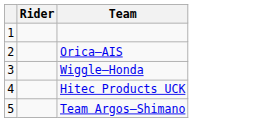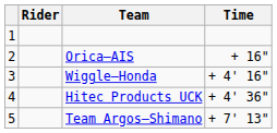 <table class="wikitable">
 <tr>
 <th></th>
 <th>Rider</th>
 <th>Team</th>
+<th>Time</th>
 </tr>
 <tr>
 <td>1</td>
 <td> </td>
 <td></td>
+<td align="right"></td>
 </tr>
 <tr>
 <td>2</td>
 <td></td>
 <td><a href='#'>Orica–AIS</a></td>
+<td align="right">+ 16"</td>
 </tr>
 <tr>
 <td>3</td>
 <td></td>
 <td><a href='#'>Wiggle–Honda</a></td>
+<td align="right">+ 4' 16"</td>
 </tr>
 <tr>
 <td>4</td>
 <td></td>
 <td><a href='#'>Hitec Products UCK</a></td>
+<td align="right">+ 4' 36"</td>
 </tr>
 <tr>
 <td>5</td>
 <td></td>
 <td><a href='#'>Team Argos–Shimano</a></td>
+<td align="right">+ 7' 13"</td>
 </tr>
 </table>
